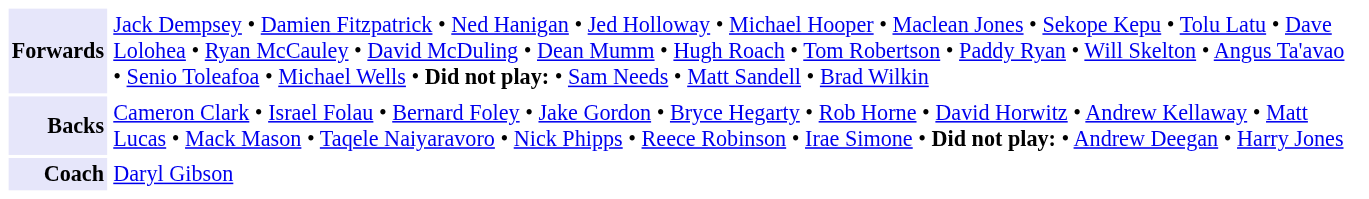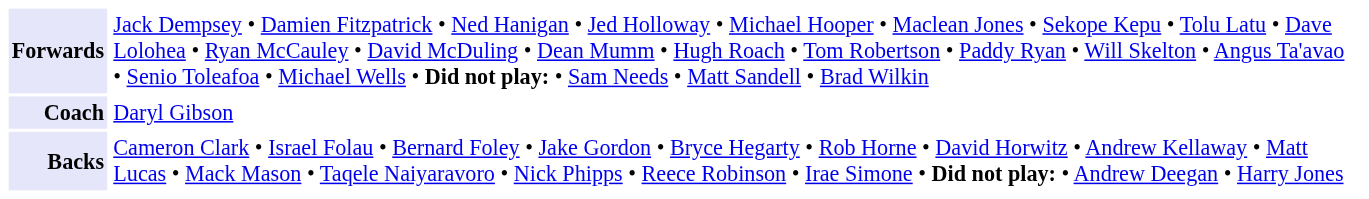 <table cellpadding="2" style="border: 1px solid white; font-size:90%;">
 <tr>
 <td style="text-align:right;" bgcolor="lavender"><strong>Forwards</strong></td>
 <td style="text-align:left;"><a href='#'>Jack Dempsey</a> • <a href='#'>Damien Fitzpatrick</a> • <a href='#'>Ned Hanigan</a> • <a href='#'>Jed Holloway</a> • <a href='#'>Michael Hooper</a> • <a href='#'>Maclean Jones</a> • <a href='#'>Sekope Kepu</a> • <a href='#'>Tolu Latu</a> • <a href='#'>Dave Lolohea</a> • <a href='#'>Ryan McCauley</a> • <a href='#'>David McDuling</a> • <a href='#'>Dean Mumm</a> • <a href='#'>Hugh Roach</a> • <a href='#'>Tom Robertson</a> • <a href='#'>Paddy Ryan</a> • <a href='#'>Will Skelton</a> • <a href='#'>Angus Ta'avao</a> • <a href='#'>Senio Toleafoa</a> • <a href='#'>Michael Wells</a> • <strong>Did not play:</strong> • <a href='#'>Sam Needs</a> • <a href='#'>Matt Sandell</a> • <a href='#'>Brad Wilkin</a></td>
 </tr>
 <tr>
+<td style="text-align:right;" bgcolor="lavender"><strong>Coach</strong></td>
+<td style="text-align:left;"><a href='#'>Daryl Gibson</a></td>
+</tr>
+<tr>
 <td style="text-align:right;" bgcolor="lavender"><strong>Backs</strong></td>
 <td style="text-align:left;"><a href='#'>Cameron Clark</a> • <a href='#'>Israel Folau</a> • <a href='#'>Bernard Foley</a> • <a href='#'>Jake Gordon</a> • <a href='#'>Bryce Hegarty</a> • <a href='#'>Rob Horne</a> • <a href='#'>David Horwitz</a> • <a href='#'>Andrew Kellaway</a> • <a href='#'>Matt Lucas</a> • <a href='#'>Mack Mason</a> • <a href='#'>Taqele Naiyaravoro</a> • <a href='#'>Nick Phipps</a> • <a href='#'>Reece Robinson</a> • <a href='#'>Irae Simone</a> • <strong>Did not play:</strong> • <a href='#'>Andrew Deegan</a> • <a href='#'>Harry Jones</a></td>
 </tr>
-<tr>
-<td style="text-align:right;" bgcolor="lavender"><strong>Coach</strong></td>
-<td style="text-align:left;"><a href='#'>Daryl Gibson</a></td>
-</tr>
 </table>
